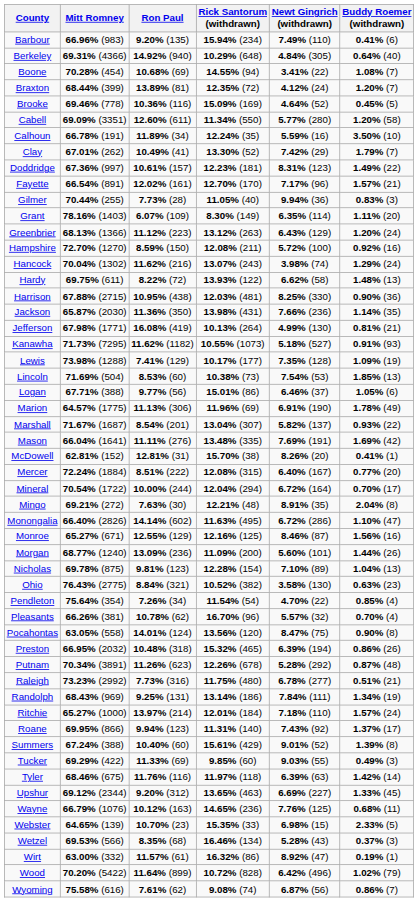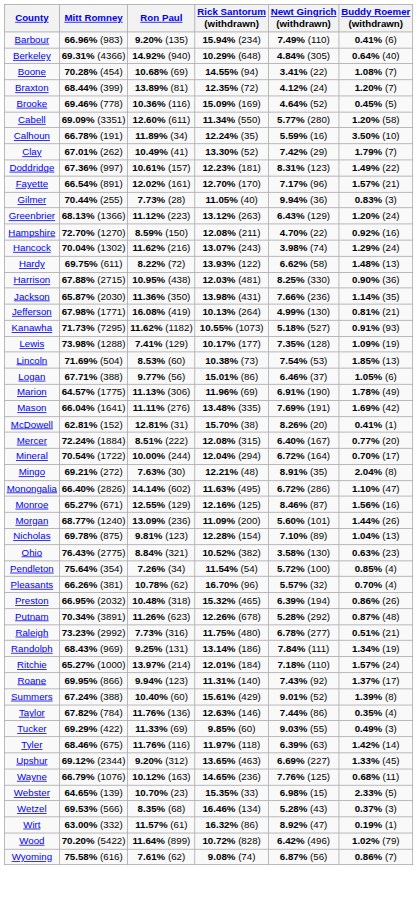 <table class="wikitable sortable" style="margin:1em 1em 1em 0; font-size:12px; text-align:right; float:none; clear:none;">
 <tr bgcolor="lightgrey">
 <th><a href='#'>County</a></th>
 <th><a href='#'>Mitt Romney</a></th>
 <th><a href='#'>Ron Paul</a></th>
 <th><a href='#'>Rick Santorum</a><br>(withdrawn)</th>
 <th><a href='#'>Newt Gingrich</a><br>(withdrawn)</th>
 <th><a href='#'>Buddy Roemer</a><br>(withdrawn)</th>
 </tr>
 <tr>
 <td align="center"><a href='#'>Barbour</a></td>
 <td align="center" ><strong>66.96%</strong> (983)</td>
 <td align="center"><strong>9.20%</strong> (135)</td>
 <td align="center"><strong>15.94%</strong> (234)</td>
 <td align="center"><strong>7.49%</strong> (110)</td>
 <td align="center"><strong>0.41%</strong> (6)</td>
 </tr>
 <tr>
 <td align="center"><a href='#'>Berkeley</a></td>
 <td align="center" ><strong>69.31%</strong> (4366)</td>
 <td align="center"><strong>14.92%</strong> (940)</td>
 <td align="center"><strong>10.29%</strong> (648)</td>
 <td align="center"><strong>4.84%</strong> (305)</td>
 <td align="center"><strong>0.64%</strong> (40)</td>
 </tr>
 <tr>
 <td align="center"><a href='#'>Boone</a></td>
 <td align="center" ><strong>70.28%</strong> (454)</td>
 <td align="center"><strong>10.68%</strong> (69)</td>
 <td align="center"><strong>14.55%</strong> (94)</td>
 <td align="center"><strong>3.41%</strong> (22)</td>
 <td align="center"><strong>1.08%</strong> (7)</td>
 </tr>
 <tr>
 <td align="center"><a href='#'>Braxton</a></td>
 <td align="center" ><strong>68.44%</strong> (399)</td>
 <td align="center"><strong>13.89%</strong> (81)</td>
 <td align="center"><strong>12.35%</strong> (72)</td>
 <td align="center"><strong>4.12%</strong> (24)</td>
 <td align="center"><strong>1.20%</strong> (7)</td>
 </tr>
 <tr>
 <td align="center"><a href='#'>Brooke</a></td>
 <td align="center" ><strong>69.46%</strong> (778)</td>
 <td align="center"><strong>10.36%</strong> (116)</td>
 <td align="center"><strong>15.09%</strong> (169)</td>
 <td align="center"><strong>4.64%</strong> (52)</td>
 <td align="center"><strong>0.45%</strong> (5)</td>
 </tr>
 <tr>
 <td align="center"><a href='#'>Cabell</a></td>
 <td align="center" ><strong>69.09%</strong> (3351)</td>
 <td align="center"><strong>12.60%</strong> (611)</td>
 <td align="center"><strong>11.34%</strong> (550)</td>
 <td align="center"><strong>5.77%</strong> (280)</td>
 <td align="center"><strong>1.20%</strong> (58)</td>
 </tr>
 <tr>
 <td align="center"><a href='#'>Calhoun</a></td>
 <td align="center" ><strong>66.78%</strong> (191)</td>
 <td align="center"><strong>11.89%</strong> (34)</td>
 <td align="center"><strong>12.24%</strong> (35)</td>
 <td align="center"><strong>5.59%</strong> (16)</td>
 <td align="center"><strong>3.50%</strong> (10)</td>
 </tr>
 <tr>
 <td align="center"><a href='#'>Clay</a></td>
 <td align="center" ><strong>67.01%</strong> (262)</td>
 <td align="center"><strong>10.49%</strong> (41)</td>
 <td align="center"><strong>13.30%</strong> (52)</td>
 <td align="center"><strong>7.42%</strong> (29)</td>
 <td align="center"><strong>1.79%</strong> (7)</td>
 </tr>
 <tr>
 <td align="center"><a href='#'>Doddridge</a></td>
 <td align="center" ><strong>67.36%</strong> (997)</td>
 <td align="center"><strong>10.61%</strong> (157)</td>
 <td align="center"><strong>12.23%</strong> (181)</td>
 <td align="center"><strong>8.31%</strong> (123)</td>
 <td align="center"><strong>1.49%</strong> (22)</td>
 </tr>
 <tr>
 <td align="center"><a href='#'>Fayette</a></td>
 <td align="center" ><strong>66.54%</strong> (891)</td>
 <td align="center"><strong>12.02%</strong> (161)</td>
 <td align="center"><strong>12.70%</strong> (170)</td>
 <td align="center"><strong>7.17%</strong> (96)</td>
 <td align="center"><strong>1.57%</strong> (21)</td>
 </tr>
 <tr>
 <td align="center"><a href='#'>Gilmer</a></td>
 <td align="center" ><strong>70.44%</strong> (255)</td>
 <td align="center"><strong>7.73%</strong> (28)</td>
 <td align="center"><strong>11.05%</strong> (40)</td>
 <td align="center"><strong>9.94%</strong> (36)</td>
 <td align="center"><strong>0.83%</strong> (3)</td>
 </tr>
 <tr>
-<td align="center"><a href='#'>Grant</a></td>
-<td align="center" ><strong>78.16%</strong> (1403)</td>
-<td align="center"><strong>6.07%</strong> (109)</td>
-<td align="center"><strong>8.30%</strong> (149)</td>
-<td align="center"><strong>6.35%</strong> (114)</td>
-<td align="center"><strong>1.11%</strong> (20)</td>
-</tr>
-<tr>
 <td align="center"><a href='#'>Greenbrier</a></td>
 <td align="center" ><strong>68.13%</strong> (1366)</td>
 <td align="center"><strong>11.12%</strong> (223)</td>
 <td align="center"><strong>13.12%</strong> (263)</td>
 <td align="center"><strong>6.43%</strong> (129)</td>
 <td align="center"><strong>1.20%</strong> (24)</td>
 </tr>
 <tr>
 <td align="center"><a href='#'>Hampshire</a></td>
 <td align="center" ><strong>72.70%</strong> (1270)</td>
 <td align="center"><strong>8.59%</strong> (150)</td>
 <td align="center"><strong>12.08%</strong> (211)</td>
-<td align="center"><strong>5.72%</strong> (100)</td>
+<td align="center"><strong>4.70%</strong> (22)</td>
 <td align="center"><strong>0.92%</strong> (16)</td>
 </tr>
 <tr>
 <td align="center"><a href='#'>Hancock</a></td>
 <td align="center" ><strong>70.04%</strong> (1302)</td>
 <td align="center"><strong>11.62%</strong> (216)</td>
 <td align="center"><strong>13.07%</strong> (243)</td>
 <td align="center"><strong>3.98%</strong> (74)</td>
 <td align="center"><strong>1.29%</strong> (24)</td>
 </tr>
 <tr>
 <td align="center"><a href='#'>Hardy</a></td>
 <td align="center" ><strong>69.75%</strong> (611)</td>
 <td align="center"><strong>8.22%</strong> (72)</td>
 <td align="center"><strong>13.93%</strong> (122)</td>
 <td align="center"><strong>6.62%</strong> (58)</td>
 <td align="center"><strong>1.48%</strong> (13)</td>
 </tr>
 <tr>
 <td align="center"><a href='#'>Harrison</a></td>
 <td align="center" ><strong>67.88%</strong> (2715)</td>
 <td align="center"><strong>10.95%</strong> (438)</td>
 <td align="center"><strong>12.03%</strong> (481)</td>
 <td align="center"><strong>8.25%</strong> (330)</td>
 <td align="center"><strong>0.90%</strong> (36)</td>
 </tr>
 <tr>
 <td align="center"><a href='#'>Jackson</a></td>
 <td align="center" ><strong>65.87%</strong> (2030)</td>
 <td align="center"><strong>11.36%</strong> (350)</td>
 <td align="center"><strong>13.98%</strong> (431)</td>
 <td align="center"><strong>7.66%</strong> (236)</td>
 <td align="center"><strong>1.14%</strong> (35)</td>
 </tr>
 <tr>
 <td align="center"><a href='#'>Jefferson</a></td>
 <td align="center" ><strong>67.98%</strong> (1771)</td>
 <td align="center"><strong>16.08%</strong> (419)</td>
 <td align="center"><strong>10.13%</strong> (264)</td>
 <td align="center"><strong>4.99%</strong> (130)</td>
 <td align="center"><strong>0.81%</strong> (21)</td>
 </tr>
 <tr>
 <td align="center"><a href='#'>Kanawha</a></td>
 <td align="center" ><strong>71.73%</strong> (7295)</td>
 <td align="center"><strong>11.62%</strong> (1182)</td>
 <td align="center"><strong>10.55%</strong> (1073)</td>
 <td align="center"><strong>5.18%</strong> (527)</td>
 <td align="center"><strong>0.91%</strong> (93)</td>
 </tr>
 <tr>
 <td align="center"><a href='#'>Lewis</a></td>
 <td align="center" ><strong>73.98%</strong> (1288)</td>
 <td align="center"><strong>7.41%</strong> (129)</td>
 <td align="center"><strong>10.17%</strong> (177)</td>
 <td align="center"><strong>7.35%</strong> (128)</td>
 <td align="center"><strong>1.09%</strong> (19)</td>
 </tr>
 <tr>
 <td align="center"><a href='#'>Lincoln</a></td>
 <td align="center" ><strong>71.69%</strong> (504)</td>
 <td align="center"><strong>8.53%</strong> (60)</td>
 <td align="center"><strong>10.38%</strong> (73)</td>
 <td align="center"><strong>7.54%</strong> (53)</td>
 <td align="center"><strong>1.85%</strong> (13)</td>
 </tr>
 <tr>
 <td align="center"><a href='#'>Logan</a></td>
 <td align="center" ><strong>67.71%</strong> (388)</td>
 <td align="center"><strong>9.77%</strong> (56)</td>
 <td align="center"><strong>15.01%</strong> (86)</td>
 <td align="center"><strong>6.46%</strong> (37)</td>
 <td align="center"><strong>1.05%</strong> (6)</td>
 </tr>
 <tr>
 <td align="center"><a href='#'>Marion</a></td>
 <td align="center" ><strong>64.57%</strong> (1775)</td>
 <td align="center"><strong>11.13%</strong> (306)</td>
 <td align="center"><strong>11.96%</strong> (69)</td>
 <td align="center"><strong>6.91%</strong> (190)</td>
 <td align="center"><strong>1.78%</strong> (49)</td>
-</tr>
-<tr>
-<td align="center"><a href='#'>Marshall</a></td>
-<td align="center" ><strong>71.67%</strong> (1687)</td>
-<td align="center"><strong>8.54%</strong> (201)</td>
-<td align="center"><strong>13.04%</strong> (307)</td>
-<td align="center"><strong>5.82%</strong> (137)</td>
-<td align="center"><strong>0.93%</strong> (22)</td>
 </tr>
 <tr>
 <td align="center"><a href='#'>Mason</a></td>
 <td align="center" ><strong>66.04%</strong> (1641)</td>
 <td align="center"><strong>11.11%</strong> (276)</td>
 <td align="center"><strong>13.48%</strong> (335)</td>
 <td align="center"><strong>7.69%</strong> (191)</td>
 <td align="center"><strong>1.69%</strong> (42)</td>
 </tr>
 <tr>
 <td align="center"><a href='#'>McDowell</a></td>
 <td align="center" ><strong>62.81%</strong> (152)</td>
 <td align="center"><strong>12.81%</strong> (31)</td>
 <td align="center"><strong>15.70%</strong> (38)</td>
 <td align="center"><strong>8.26%</strong> (20)</td>
 <td align="center"><strong>0.41%</strong> (1)</td>
 </tr>
 <tr>
 <td align="center"><a href='#'>Mercer</a></td>
 <td align="center" ><strong>72.24%</strong> (1884)</td>
 <td align="center"><strong>8.51%</strong> (222)</td>
 <td align="center"><strong>12.08%</strong> (315)</td>
 <td align="center"><strong>6.40%</strong> (167)</td>
 <td align="center"><strong>0.77%</strong> (20)</td>
 </tr>
 <tr>
 <td align="center"><a href='#'>Mineral</a></td>
 <td align="center" ><strong>70.54%</strong> (1722)</td>
 <td align="center"><strong>10.00%</strong> (244)</td>
 <td align="center"><strong>12.04%</strong> (294)</td>
 <td align="center"><strong>6.72%</strong> (164)</td>
 <td align="center"><strong>0.70%</strong> (17)</td>
 </tr>
 <tr>
 <td align="center"><a href='#'>Mingo</a></td>
 <td align="center" ><strong>69.21%</strong> (272)</td>
 <td align="center"><strong>7.63%</strong> (30)</td>
 <td align="center"><strong>12.21%</strong> (48)</td>
 <td align="center"><strong>8.91%</strong> (35)</td>
 <td align="center"><strong>2.04%</strong> (8)</td>
 </tr>
 <tr>
 <td align="center"><a href='#'>Monongalia</a></td>
 <td align="center" ><strong>66.40%</strong> (2826)</td>
 <td align="center"><strong>14.14%</strong> (602)</td>
 <td align="center"><strong>11.63%</strong> (495)</td>
 <td align="center"><strong>6.72%</strong> (286)</td>
 <td align="center"><strong>1.10%</strong> (47)</td>
 </tr>
 <tr>
 <td align="center"><a href='#'>Monroe</a></td>
 <td align="center" ><strong>65.27%</strong> (671)</td>
 <td align="center"><strong>12.55%</strong> (129)</td>
 <td align="center"><strong>12.16%</strong> (125)</td>
 <td align="center"><strong>8.46%</strong> (87)</td>
 <td align="center"><strong>1.56%</strong> (16)</td>
 </tr>
 <tr>
 <td align="center"><a href='#'>Morgan</a></td>
 <td align="center" ><strong>68.77%</strong> (1240)</td>
 <td align="center"><strong>13.09%</strong> (236)</td>
 <td align="center"><strong>11.09%</strong> (200)</td>
 <td align="center"><strong>5.60%</strong> (101)</td>
 <td align="center"><strong>1.44%</strong> (26)</td>
 </tr>
 <tr>
 <td align="center"><a href='#'>Nicholas</a></td>
 <td align="center" ><strong>69.78%</strong> (875)</td>
 <td align="center"><strong>9.81%</strong> (123)</td>
 <td align="center"><strong>12.28%</strong> (154)</td>
 <td align="center"><strong>7.10%</strong> (89)</td>
 <td align="center"><strong>1.04%</strong> (13)</td>
 </tr>
 <tr>
 <td align="center"><a href='#'>Ohio</a></td>
 <td align="center" ><strong>76.43%</strong> (2775)</td>
 <td align="center"><strong>8.84%</strong> (321)</td>
 <td align="center"><strong>10.52%</strong> (382)</td>
 <td align="center"><strong>3.58%</strong> (130)</td>
 <td align="center"><strong>0.63%</strong> (23)</td>
 </tr>
 <tr>
 <td align="center"><a href='#'>Pendleton</a></td>
 <td align="center" ><strong>75.64%</strong> (354)</td>
 <td align="center"><strong>7.26%</strong> (34)</td>
 <td align="center"><strong>11.54%</strong> (54)</td>
-<td align="center"><strong>4.70%</strong> (22)</td>
+<td align="center"><strong>5.72%</strong> (100)</td>
 <td align="center"><strong>0.85%</strong> (4)</td>
 </tr>
 <tr>
 <td align="center"><a href='#'>Pleasants</a></td>
 <td align="center" ><strong>66.26%</strong> (381)</td>
 <td align="center"><strong>10.78%</strong> (62)</td>
 <td align="center"><strong>16.70%</strong> (96)</td>
 <td align="center"><strong>5.57%</strong> (32)</td>
 <td align="center"><strong>0.70%</strong> (4)</td>
-</tr>
-<tr>
-<td align="center"><a href='#'>Pocahontas</a></td>
-<td align="center" ><strong>63.05%</strong> (558)</td>
-<td align="center"><strong>14.01%</strong> (124)</td>
-<td align="center"><strong>13.56%</strong> (120)</td>
-<td align="center"><strong>8.47%</strong> (75)</td>
-<td align="center"><strong>0.90%</strong> (8)</td>
 </tr>
 <tr>
 <td align="center"><a href='#'>Preston</a></td>
 <td align="center" ><strong>66.95%</strong> (2032)</td>
 <td align="center"><strong>10.48%</strong> (318)</td>
 <td align="center"><strong>15.32%</strong> (465)</td>
 <td align="center"><strong>6.39%</strong> (194)</td>
 <td align="center"><strong>0.86%</strong> (26)</td>
 </tr>
 <tr>
 <td align="center"><a href='#'>Putnam</a></td>
 <td align="center" ><strong>70.34%</strong> (3891)</td>
 <td align="center"><strong>11.26%</strong> (623)</td>
 <td align="center"><strong>12.26%</strong> (678)</td>
 <td align="center"><strong>5.28%</strong> (292)</td>
 <td align="center"><strong>0.87%</strong> (48)</td>
 </tr>
 <tr>
 <td align="center"><a href='#'>Raleigh</a></td>
 <td align="center" ><strong>73.23%</strong> (2992)</td>
 <td align="center"><strong>7.73%</strong> (316)</td>
 <td align="center"><strong>11.75%</strong> (480)</td>
 <td align="center"><strong>6.78%</strong> (277)</td>
 <td align="center"><strong>0.51%</strong> (21)</td>
 </tr>
 <tr>
 <td align="center"><a href='#'>Randolph</a></td>
 <td align="center" ><strong>68.43%</strong> (969)</td>
 <td align="center"><strong>9.25%</strong> (131)</td>
 <td align="center"><strong>13.14%</strong> (186)</td>
 <td align="center"><strong>7.84%</strong> (111)</td>
 <td align="center"><strong>1.34%</strong> (19)</td>
 </tr>
 <tr>
 <td align="center"><a href='#'>Ritchie</a></td>
 <td align="center" ><strong>65.27%</strong> (1000)</td>
 <td align="center"><strong>13.97%</strong> (214)</td>
 <td align="center"><strong>12.01%</strong> (184)</td>
 <td align="center"><strong>7.18%</strong> (110)</td>
 <td align="center"><strong>1.57%</strong> (24)</td>
 </tr>
 <tr>
 <td align="center"><a href='#'>Roane</a></td>
 <td align="center" ><strong>69.95%</strong> (866)</td>
 <td align="center"><strong>9.94%</strong> (123)</td>
 <td align="center"><strong>11.31%</strong> (140)</td>
 <td align="center"><strong>7.43%</strong> (92)</td>
 <td align="center"><strong>1.37%</strong> (17)</td>
 </tr>
 <tr>
 <td align="center"><a href='#'>Summers</a></td>
 <td align="center" ><strong>67.24%</strong> (388)</td>
 <td align="center"><strong>10.40%</strong> (60)</td>
 <td align="center"><strong>15.61%</strong> (429)</td>
 <td align="center"><strong>9.01%</strong> (52)</td>
 <td align="center"><strong>1.39%</strong> (8)</td>
+</tr>
+<tr>
+<td align="center"><a href='#'>Taylor</a></td>
+<td align="center" ><strong>67.82%</strong> (784)</td>
+<td align="center"><strong>11.76%</strong> (136)</td>
+<td align="center"><strong>12.63%</strong> (146)</td>
+<td align="center"><strong>7.44%</strong> (86)</td>
+<td align="center"><strong>0.35%</strong> (4)</td>
 </tr>
 <tr>
 <td align="center"><a href='#'>Tucker</a></td>
 <td align="center" ><strong>69.29%</strong> (422)</td>
 <td align="center"><strong>11.33%</strong> (69)</td>
 <td align="center"><strong>9.85%</strong> (60)</td>
 <td align="center"><strong>9.03%</strong> (55)</td>
 <td align="center"><strong>0.49%</strong> (3)</td>
 </tr>
 <tr>
 <td align="center"><a href='#'>Tyler</a></td>
 <td align="center" ><strong>68.46%</strong> (675)</td>
 <td align="center"><strong>11.76%</strong> (116)</td>
 <td align="center"><strong>11.97%</strong> (118)</td>
 <td align="center"><strong>6.39%</strong> (63)</td>
 <td align="center"><strong>1.42%</strong> (14)</td>
 </tr>
 <tr>
 <td align="center"><a href='#'>Upshur</a></td>
 <td align="center" ><strong>69.12%</strong> (2344)</td>
 <td align="center"><strong>9.20%</strong> (312)</td>
 <td align="center"><strong>13.65%</strong> (463)</td>
 <td align="center"><strong>6.69%</strong> (227)</td>
 <td align="center"><strong>1.33%</strong> (45)</td>
 </tr>
 <tr>
 <td align="center"><a href='#'>Wayne</a></td>
 <td align="center" ><strong>66.79%</strong> (1076)</td>
 <td align="center"><strong>10.12%</strong> (163)</td>
 <td align="center"><strong>14.65%</strong> (236)</td>
 <td align="center"><strong>7.76%</strong> (125)</td>
 <td align="center"><strong>0.68%</strong> (11)</td>
 </tr>
 <tr>
 <td align="center"><a href='#'>Webster</a></td>
 <td align="center" ><strong>64.65%</strong> (139)</td>
 <td align="center"><strong>10.70%</strong> (23)</td>
 <td align="center"><strong>15.35%</strong> (33)</td>
 <td align="center"><strong>6.98%</strong> (15)</td>
 <td align="center"><strong>2.33%</strong> (5)</td>
 </tr>
 <tr>
 <td align="center"><a href='#'>Wetzel</a></td>
 <td align="center" ><strong>69.53%</strong> (566)</td>
 <td align="center"><strong>8.35%</strong> (68)</td>
 <td align="center"><strong>16.46%</strong> (134)</td>
 <td align="center"><strong>5.28%</strong> (43)</td>
 <td align="center"><strong>0.37%</strong> (3)</td>
 </tr>
 <tr>
 <td align="center"><a href='#'>Wirt</a></td>
 <td align="center" ><strong>63.00%</strong> (332)</td>
 <td align="center"><strong>11.57%</strong> (61)</td>
 <td align="center"><strong>16.32%</strong> (86)</td>
 <td align="center"><strong>8.92%</strong> (47)</td>
 <td align="center"><strong>0.19%</strong> (1)</td>
 </tr>
 <tr>
 <td align="center"><a href='#'>Wood</a></td>
 <td align="center" ><strong>70.20%</strong> (5422)</td>
 <td align="center"><strong>11.64%</strong> (899)</td>
 <td align="center"><strong>10.72%</strong> (828)</td>
 <td align="center"><strong>6.42%</strong> (496)</td>
 <td align="center"><strong>1.02%</strong> (79)</td>
 </tr>
 <tr>
 <td align="center"><a href='#'>Wyoming</a></td>
 <td align="center" ><strong>75.58%</strong> (616)</td>
 <td align="center"><strong>7.61%</strong> (62)</td>
 <td align="center"><strong>9.08%</strong> (74)</td>
 <td align="center"><strong>6.87%</strong> (56)</td>
 <td align="center"><strong>0.86%</strong> (7)</td>
 </tr>
 </table>
